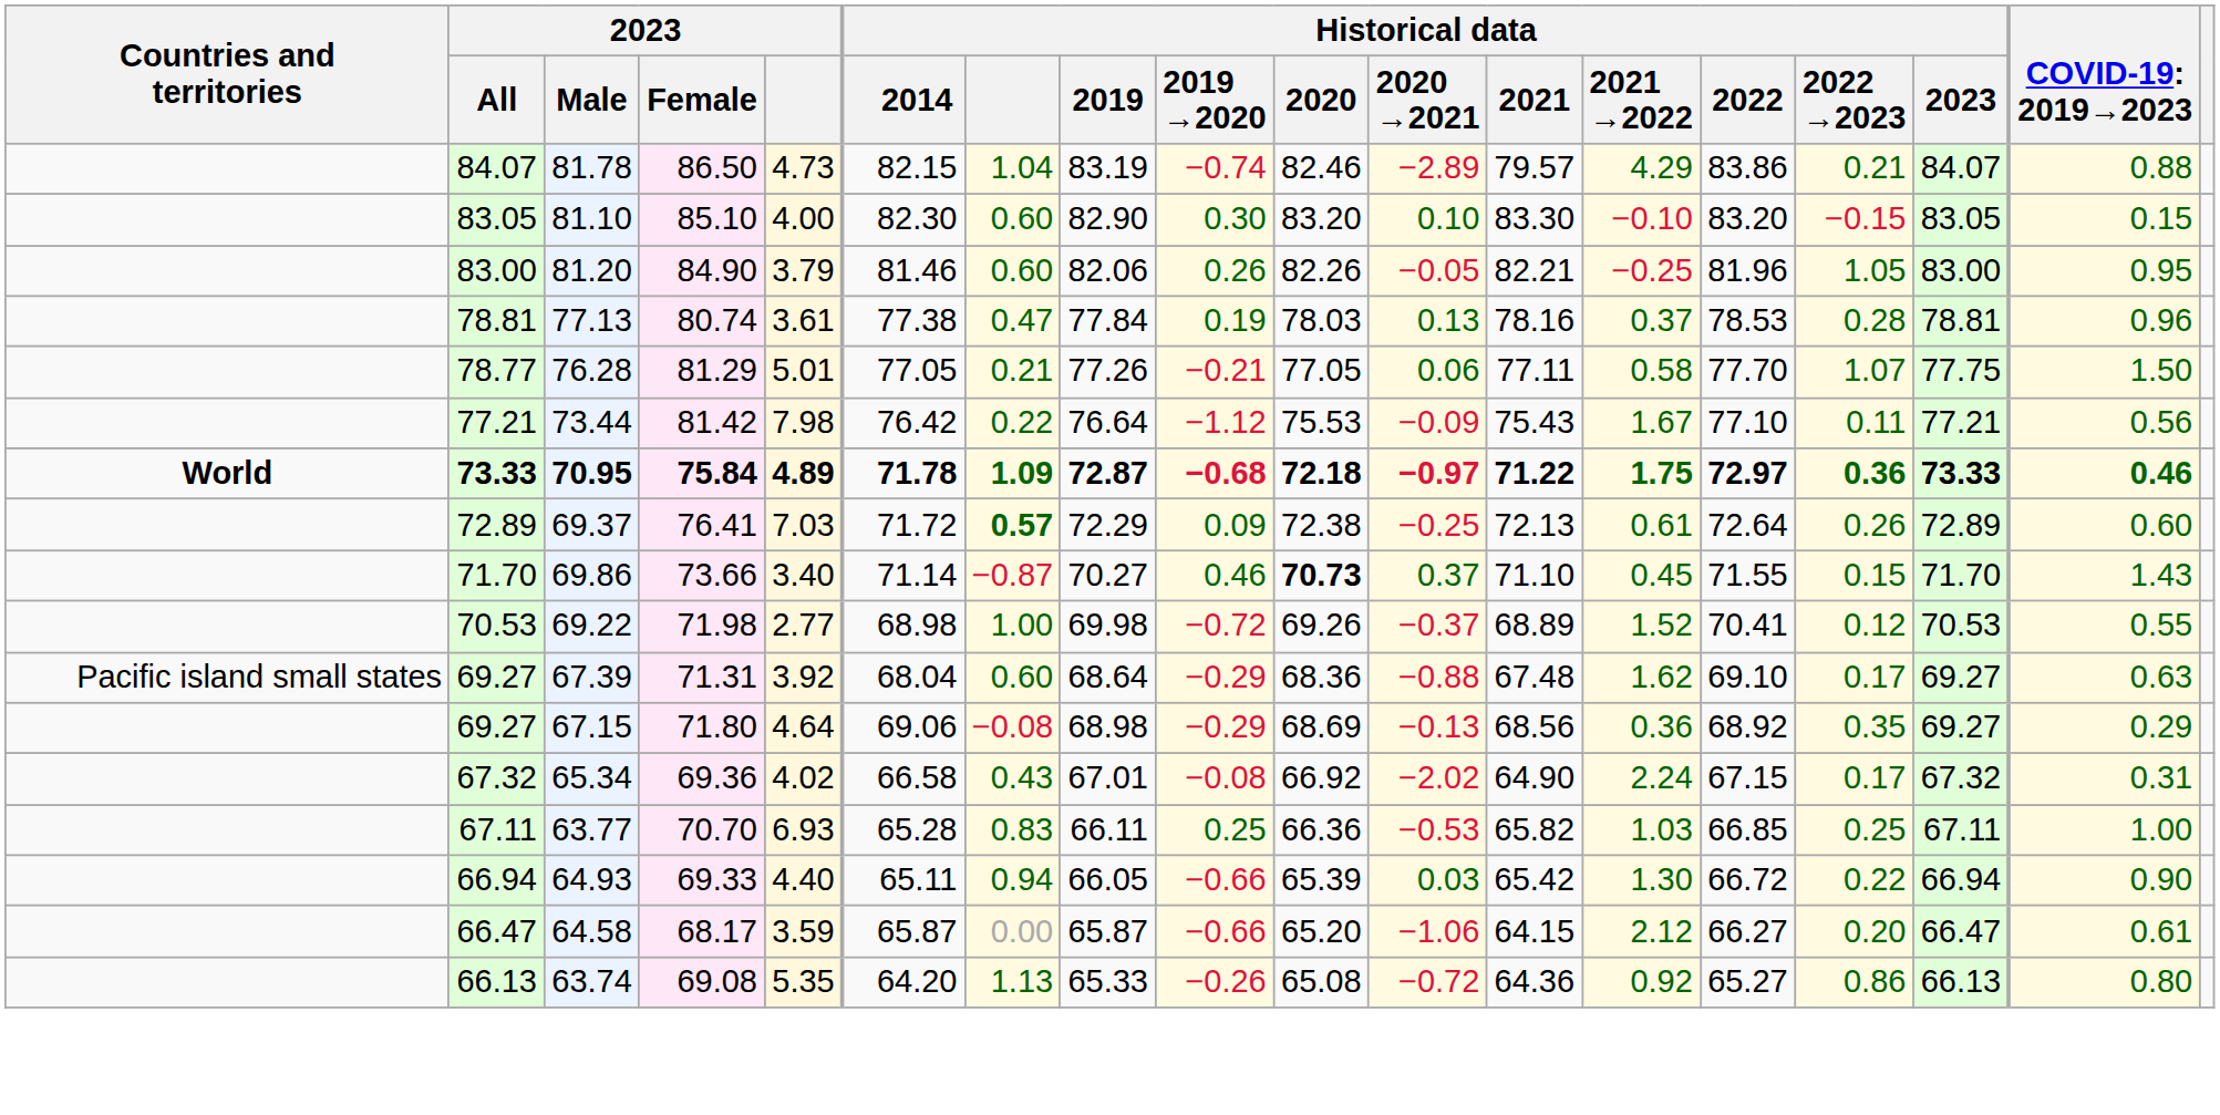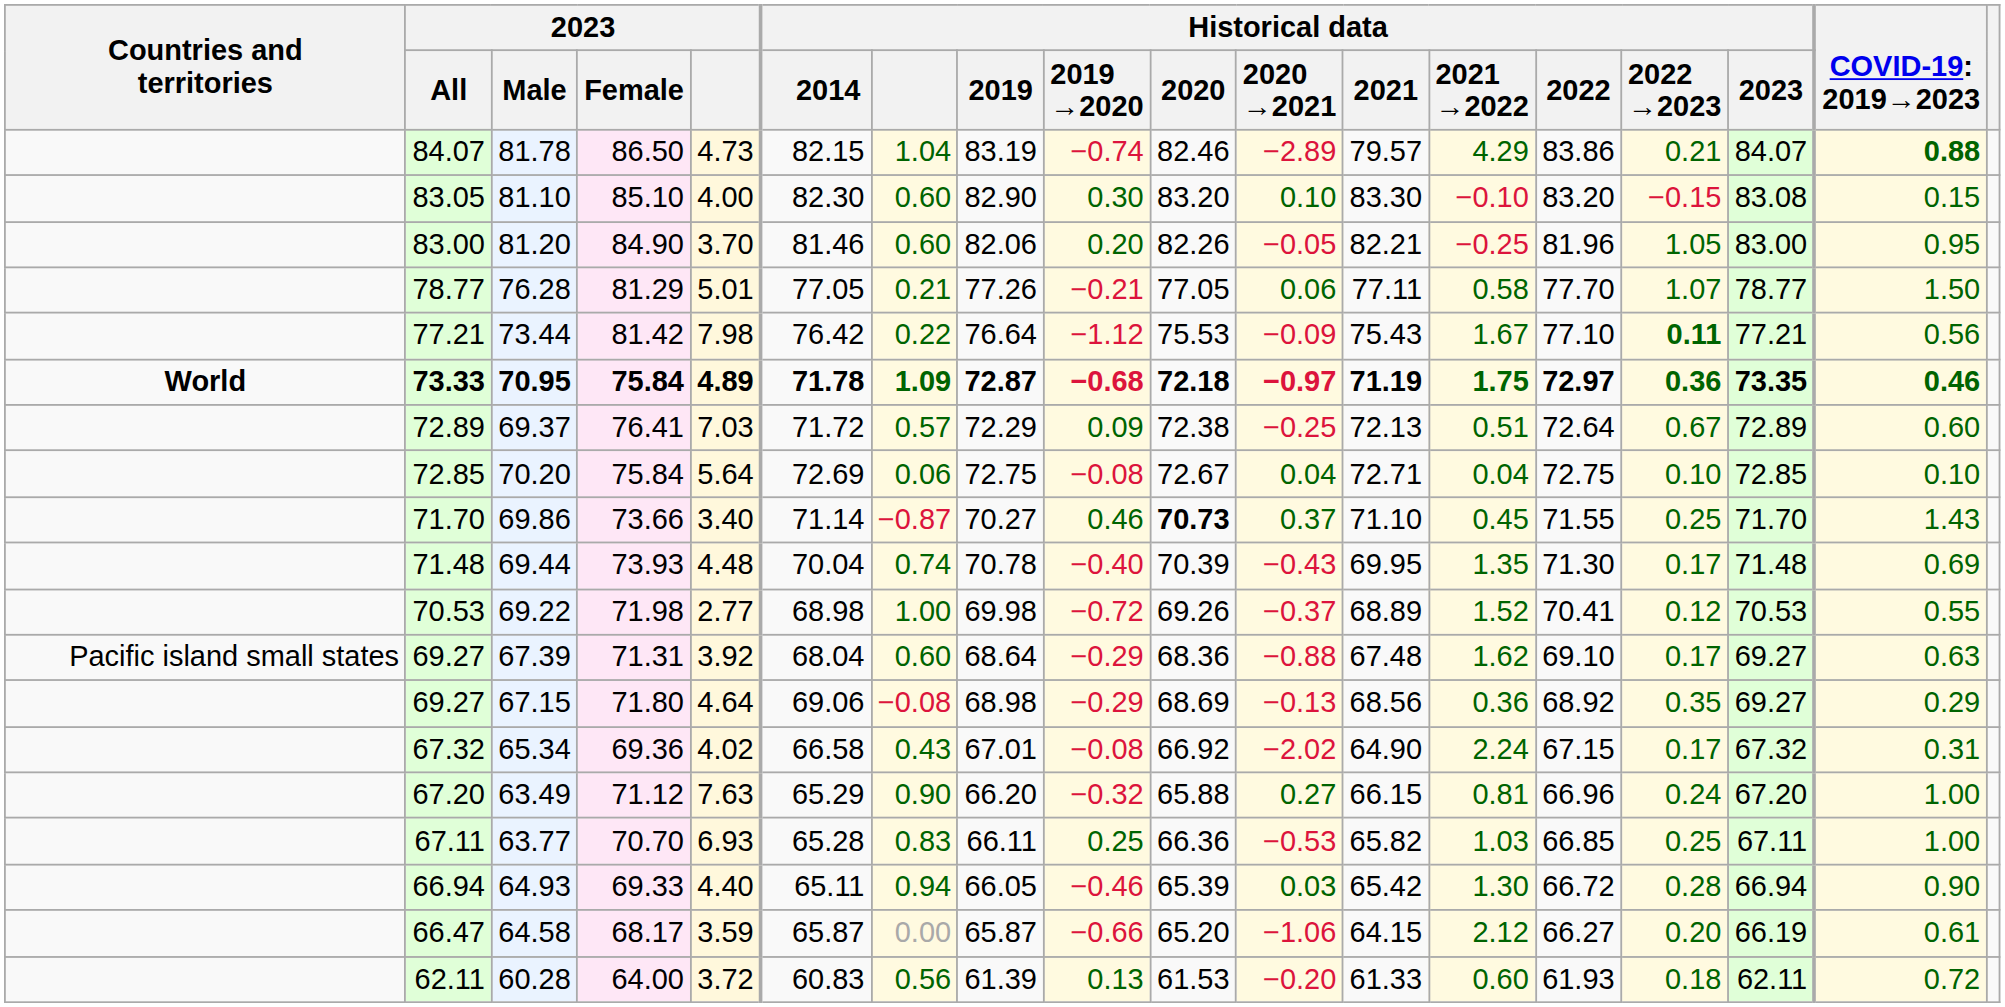 <table class="wikitable sortable mw-datatable static-row-numbers sort-under sticky-table-col1 col1left col2center col3center col4center col5center col6center col8center col10center col12center col14center col16center col18center" style=text-align:right;>
 <tr class="sortbottom static-row-header">
 <th rowspan=2 style="vertical-align:middle;">Countries and<br>territories</th>
 <th colspan=4>2023</th>
 <th colspan=11 style="border-left-width:2px;">Historical data</th>
 <th rowspan=2 style="border-left-width:2px; text-align:middle;"><br><a href='#'>COVID-19</a>:<br>2019→2023</th>
 <th rowspan=2></th>
 </tr>
 <tr class="sortbottom static-row-header">
 <th style="vertical-align:middle;" class=sticky-table-none>All</th>
 <th style="vertical-align:middle;">Male</th>
 <th style="vertical-align:middle;">Female</th>
 <th style="vertical-align:middle;"></th>
 <th style="border-left-width:2px; vertical-align:middle; padding-left:1em;">2014</th>
 <th style="text-align:left;"></th>
 <th style="vertical-align:middle;">2019</th>
 <th style="text-align:left;">2019<br>→2020</th>
 <th style="vertical-align:middle;">2020</th>
 <th style="text-align:left;">2020<br>→2021</th>
 <th style="vertical-align:middle;">2021</th>
 <th style="text-align:left;">2021<br>→2022</th>
 <th style="vertical-align:middle;">2022</th>
 <th style="text-align:left;">2022<br>→2023</th>
 <th style="vertical-align:middle;">2023</th>
 </tr>
 <tr>
 <td></td>
 <td style="background:#e0ffd8;">84.07</td>
 <td style="background:#eaf3ff;">81.78</td>
 <td style="background:#fee7f6;">86.50</td>
 <td style="background:#fff8dc;">4.73</td>
 <td style="border-left-width:2px;padding-left:1em;">82.15</td>
 <td style="background:#fffae0;color:darkgreen;">1.04</td>
 <td>83.19</td>
 <td style="background:#fffae0;color:crimson;">−0.74</td>
 <td>82.46</td>
 <td style="background:#fffae0;color:crimson;">−2.89</td>
 <td>79.57</td>
 <td style="background:#fffae0;color:darkgreen;">4.29</td>
 <td>83.86</td>
 <td style="background:#fffae0;color:darkgreen;">0.21</td>
 <td style="background:#e0ffd8;">84.07</td>
-<td style="background:#fffae0;border-left-width:2px;color:darkgreen;">0.88</td>
+<td style="background:#fffae0;border-left-width:2px;color:darkgreen;"><strong>0.88</strong></td>
 <td></td>
 </tr>
 <tr>
 <td></td>
 <td style="background:#e0ffd8;">83.05</td>
 <td style="background:#eaf3ff;">81.10</td>
 <td style="background:#fee7f6;">85.10</td>
 <td style="background:#fff8dc;">4.00</td>
 <td style="border-left-width:2px;padding-left:1em;">82.30</td>
 <td style="background:#fffae0;color:darkgreen;">0.60</td>
 <td>82.90</td>
 <td style="background:#fffae0;color:darkgreen;">0.30</td>
 <td>83.20</td>
 <td style="background:#fffae0;color:darkgreen;">0.10</td>
 <td>83.30</td>
 <td style="background:#fffae0;color:crimson;">−0.10</td>
 <td>83.20</td>
 <td style="background:#fffae0;color:crimson;">−0.15</td>
-<td style="background:#e0ffd8;">83.05</td>
+<td style="background:#e0ffd8;">83.08</td>
 <td style="background:#fffae0;border-left-width:2px;color:darkgreen;">0.15</td>
 <td></td>
 </tr>
 <tr>
 <td></td>
 <td style="background:#e0ffd8;">83.00</td>
 <td style="background:#eaf3ff;">81.20</td>
 <td style="background:#fee7f6;">84.90</td>
-<td style="background:#fff8dc;">3.79</td>
+<td style="background:#fff8dc;">3.70</td>
 <td style="border-left-width:2px;padding-left:1em;">81.46</td>
 <td style="background:#fffae0;color:darkgreen;">0.60</td>
 <td>82.06</td>
-<td style="background:#fffae0;color:darkgreen;">0.26</td>
+<td style="background:#fffae0;color:darkgreen;">0.20</td>
 <td>82.26</td>
 <td style="background:#fffae0;color:crimson;">−0.05</td>
 <td>82.21</td>
 <td style="background:#fffae0;color:crimson;">−0.25</td>
 <td>81.96</td>
 <td style="background:#fffae0;color:darkgreen;">1.05</td>
 <td style="background:#e0ffd8;">83.00</td>
 <td style="background:#fffae0;border-left-width:2px;color:darkgreen;">0.95</td>
-<td></td>
-</tr>
-<tr>
-<td></td>
-<td style="background:#e0ffd8;">78.81</td>
-<td style="background:#eaf3ff;">77.13</td>
-<td style="background:#fee7f6;">80.74</td>
-<td style="background:#fff8dc;">3.61</td>
-<td style="border-left-width:2px;padding-left:1em;">77.38</td>
-<td style="background:#fffae0;color:darkgreen;">0.47</td>
-<td>77.84</td>
-<td style="background:#fffae0;color:darkgreen;">0.19</td>
-<td>78.03</td>
-<td style="background:#fffae0;color:darkgreen;">0.13</td>
-<td>78.16</td>
-<td style="background:#fffae0;color:darkgreen;">0.37</td>
-<td>78.53</td>
-<td style="background:#fffae0;color:darkgreen;">0.28</td>
-<td style="background:#e0ffd8;">78.81</td>
-<td style="background:#fffae0;border-left-width:2px;color:darkgreen;">0.96</td>
 <td></td>
 </tr>
 <tr>
 <td></td>
 <td style="background:#e0ffd8;">78.77</td>
 <td style="background:#eaf3ff;">76.28</td>
 <td style="background:#fee7f6;">81.29</td>
 <td style="background:#fff8dc;">5.01</td>
 <td style="border-left-width:2px;padding-left:1em;">77.05</td>
 <td style="background:#fffae0;color:darkgreen;">0.21</td>
 <td>77.26</td>
 <td style="background:#fffae0;color:crimson;">−0.21</td>
 <td>77.05</td>
 <td style="background:#fffae0;color:darkgreen;">0.06</td>
 <td>77.11</td>
 <td style="background:#fffae0;color:darkgreen;">0.58</td>
 <td>77.70</td>
 <td style="background:#fffae0;color:darkgreen;">1.07</td>
-<td style="background:#e0ffd8;">77.75</td>
+<td style="background:#e0ffd8;">78.77</td>
 <td style="background:#fffae0;border-left-width:2px;color:darkgreen;">1.50</td>
 <td></td>
 </tr>
 <tr>
 <td></td>
 <td style="background:#e0ffd8;">77.21</td>
 <td style="background:#eaf3ff;">73.44</td>
 <td style="background:#fee7f6;">81.42</td>
 <td style="background:#fff8dc;">7.98</td>
 <td style="border-left-width:2px;padding-left:1em;">76.42</td>
 <td style="background:#fffae0;color:darkgreen;">0.22</td>
 <td>76.64</td>
 <td style="background:#fffae0;color:crimson;">−1.12</td>
 <td>75.53</td>
 <td style="background:#fffae0;color:crimson;">−0.09</td>
 <td>75.43</td>
 <td style="background:#fffae0;color:darkgreen;">1.67</td>
 <td>77.10</td>
-<td style="background:#fffae0;color:darkgreen;">0.11</td>
+<td style="background:#fffae0;color:darkgreen;"><strong>0.11</strong></td>
 <td style="background:#e0ffd8;">77.21</td>
 <td style="background:#fffae0;border-left-width:2px;color:darkgreen;">0.56</td>
 <td></td>
 </tr>
 <tr class=static-row-header>
 <td style="text-align:center;"><strong>World</strong></td>
 <td style="background:#e0ffd8;"><strong>73.33</strong></td>
 <td style="background:#eaf3ff;"><strong>70.95</strong></td>
 <td style="background:#fee7f6;"><strong>75.84</strong></td>
 <td style="background:#fff8dc;"><strong>4.89</strong></td>
 <td style="border-left-width:2px;padding-left:1em;"><strong>71.78</strong></td>
 <td style="background:#fffae0;color:darkgreen;"><strong>1.09</strong></td>
 <td><strong>72.87</strong></td>
 <td style="background:#fffae0;color:crimson;"><strong>−0.68</strong></td>
 <td><strong>72.18</strong></td>
 <td style="background:#fffae0;color:crimson;"><strong>−0.97</strong></td>
-<td><strong>71.22</strong></td>
+<td><strong>71.19</strong></td>
 <td style="background:#fffae0;color:darkgreen;"><strong>1.75</strong></td>
 <td><strong>72.97</strong></td>
 <td style="background:#fffae0;color:darkgreen;"><strong>0.36</strong></td>
-<td style="background:#e0ffd8;"><strong>73.33</strong></td>
+<td style="background:#e0ffd8;"><strong>73.35</strong></td>
 <td style="background:#fffae0;border-left-width:2px;color:darkgreen;"><strong>0.46</strong></td>
 <td></td>
 </tr>
 <tr>
 <td></td>
 <td style="background:#e0ffd8;">72.89</td>
 <td style="background:#eaf3ff;">69.37</td>
 <td style="background:#fee7f6;">76.41</td>
 <td style="background:#fff8dc;">7.03</td>
 <td style="border-left-width:2px;padding-left:1em;">71.72</td>
-<td style="background:#fffae0;color:darkgreen;"><strong>0.57</strong></td>
+<td style="background:#fffae0;color:darkgreen;">0.57</td>
 <td>72.29</td>
 <td style="background:#fffae0;color:darkgreen;">0.09</td>
 <td>72.38</td>
 <td style="background:#fffae0;color:crimson;">−0.25</td>
 <td>72.13</td>
-<td style="background:#fffae0;color:darkgreen;">0.61</td>
+<td style="background:#fffae0;color:darkgreen;">0.51</td>
 <td>72.64</td>
-<td style="background:#fffae0;color:darkgreen;">0.26</td>
+<td style="background:#fffae0;color:darkgreen;">0.67</td>
 <td style="background:#e0ffd8;">72.89</td>
 <td style="background:#fffae0;border-left-width:2px;color:darkgreen;">0.60</td>
+<td></td>
+</tr>
+<tr>
+<td></td>
+<td style="background:#e0ffd8;">72.85</td>
+<td style="background:#eaf3ff;">70.20</td>
+<td style="background:#fee7f6;">75.84</td>
+<td style="background:#fff8dc;">5.64</td>
+<td style="border-left-width:2px;padding-left:1em;">72.69</td>
+<td style="background:#fffae0;color:darkgreen;">0.06</td>
+<td>72.75</td>
+<td style="background:#fffae0;color:crimson;">−0.08</td>
+<td>72.67</td>
+<td style="background:#fffae0;color:darkgreen;">0.04</td>
+<td>72.71</td>
+<td style="background:#fffae0;color:darkgreen;">0.04</td>
+<td>72.75</td>
+<td style="background:#fffae0;color:darkgreen;">0.10</td>
+<td style="background:#e0ffd8;">72.85</td>
+<td style="background:#fffae0;border-left-width:2px;color:darkgreen;">0.10</td>
 <td></td>
 </tr>
 <tr>
 <td></td>
 <td style="background:#e0ffd8;">71.70</td>
 <td style="background:#eaf3ff;">69.86</td>
 <td style="background:#fee7f6;">73.66</td>
 <td style="background:#fff8dc;">3.40</td>
 <td style="border-left-width:2px;padding-left:1em;">71.14</td>
 <td style="background:#fffae0;color:crimson;">−0.87</td>
 <td>70.27</td>
 <td style="background:#fffae0;color:darkgreen;">0.46</td>
 <td><strong>70.73</strong></td>
 <td style="background:#fffae0;color:darkgreen;">0.37</td>
 <td>71.10</td>
 <td style="background:#fffae0;color:darkgreen;">0.45</td>
 <td>71.55</td>
-<td style="background:#fffae0;color:darkgreen;">0.15</td>
+<td style="background:#fffae0;color:darkgreen;">0.25</td>
 <td style="background:#e0ffd8;">71.70</td>
 <td style="background:#fffae0;border-left-width:2px;color:darkgreen;">1.43</td>
+<td></td>
+</tr>
+<tr>
+<td></td>
+<td style="background:#e0ffd8;">71.48</td>
+<td style="background:#eaf3ff;">69.44</td>
+<td style="background:#fee7f6;">73.93</td>
+<td style="background:#fff8dc;">4.48</td>
+<td style="border-left-width:2px;padding-left:1em;">70.04</td>
+<td style="background:#fffae0;color:darkgreen;">0.74</td>
+<td>70.78</td>
+<td style="background:#fffae0;color:crimson;">−0.40</td>
+<td>70.39</td>
+<td style="background:#fffae0;color:crimson;">−0.43</td>
+<td>69.95</td>
+<td style="background:#fffae0;color:darkgreen;">1.35</td>
+<td>71.30</td>
+<td style="background:#fffae0;color:darkgreen;">0.17</td>
+<td style="background:#e0ffd8;">71.48</td>
+<td style="background:#fffae0;border-left-width:2px;color:darkgreen;">0.69</td>
 <td></td>
 </tr>
 <tr>
 <td></td>
 <td style="background:#e0ffd8;">70.53</td>
 <td style="background:#eaf3ff;">69.22</td>
 <td style="background:#fee7f6;">71.98</td>
 <td style="background:#fff8dc;">2.77</td>
 <td style="border-left-width:2px;padding-left:1em;">68.98</td>
 <td style="background:#fffae0;color:darkgreen;">1.00</td>
 <td>69.98</td>
 <td style="background:#fffae0;color:crimson;">−0.72</td>
 <td>69.26</td>
 <td style="background:#fffae0;color:crimson;">−0.37</td>
 <td>68.89</td>
 <td style="background:#fffae0;color:darkgreen;">1.52</td>
 <td>70.41</td>
 <td style="background:#fffae0;color:darkgreen;">0.12</td>
 <td style="background:#e0ffd8;">70.53</td>
 <td style="background:#fffae0;border-left-width:2px;color:darkgreen;">0.55</td>
 <td></td>
 </tr>
 <tr>
 <td style="padding-left:35px;">Pacific island small states</td>
 <td style="background:#e0ffd8;">69.27</td>
 <td style="background:#eaf3ff;">67.39</td>
 <td style="background:#fee7f6;">71.31</td>
 <td style="background:#fff8dc;">3.92</td>
 <td style="border-left-width:2px;padding-left:1em;">68.04</td>
 <td style="background:#fffae0;color:darkgreen;">0.60</td>
 <td>68.64</td>
 <td style="background:#fffae0;color:crimson;">−0.29</td>
 <td>68.36</td>
 <td style="background:#fffae0;color:crimson;">−0.88</td>
 <td>67.48</td>
 <td style="background:#fffae0;color:darkgreen;">1.62</td>
 <td>69.10</td>
 <td style="background:#fffae0;color:darkgreen;">0.17</td>
 <td style="background:#e0ffd8;">69.27</td>
 <td style="background:#fffae0;border-left-width:2px;color:darkgreen;">0.63</td>
 <td></td>
 </tr>
 <tr>
 <td></td>
 <td style="background:#e0ffd8;">69.27</td>
 <td style="background:#eaf3ff;">67.15</td>
 <td style="background:#fee7f6;">71.80</td>
 <td style="background:#fff8dc;">4.64</td>
 <td style="border-left-width:2px;padding-left:1em;">69.06</td>
 <td style="background:#fffae0;color:crimson;">−0.08</td>
 <td>68.98</td>
 <td style="background:#fffae0;color:crimson;">−0.29</td>
 <td>68.69</td>
 <td style="background:#fffae0;color:crimson;">−0.13</td>
 <td>68.56</td>
 <td style="background:#fffae0;color:darkgreen;">0.36</td>
 <td>68.92</td>
 <td style="background:#fffae0;color:darkgreen;">0.35</td>
 <td style="background:#e0ffd8;">69.27</td>
 <td style="background:#fffae0;border-left-width:2px;color:darkgreen;">0.29</td>
 <td></td>
 </tr>
 <tr>
 <td></td>
 <td style="background:#e0ffd8;">67.32</td>
 <td style="background:#eaf3ff;">65.34</td>
 <td style="background:#fee7f6;">69.36</td>
 <td style="background:#fff8dc;">4.02</td>
 <td style="border-left-width:2px;padding-left:1em;">66.58</td>
 <td style="background:#fffae0;color:darkgreen;">0.43</td>
 <td>67.01</td>
 <td style="background:#fffae0;color:crimson;">−0.08</td>
 <td>66.92</td>
 <td style="background:#fffae0;color:crimson;">−2.02</td>
 <td>64.90</td>
 <td style="background:#fffae0;color:darkgreen;">2.24</td>
 <td>67.15</td>
 <td style="background:#fffae0;color:darkgreen;">0.17</td>
 <td style="background:#e0ffd8;">67.32</td>
 <td style="background:#fffae0;border-left-width:2px;color:darkgreen;">0.31</td>
 <td></td>
 </tr>
 <tr>
 <td></td>
+<td style="background:#e0ffd8;">67.20</td>
+<td style="background:#eaf3ff;">63.49</td>
+<td style="background:#fee7f6;">71.12</td>
+<td style="background:#fff8dc;">7.63</td>
+<td style="border-left-width:2px;padding-left:1em;">65.29</td>
+<td style="background:#fffae0;color:darkgreen;">0.90</td>
+<td>66.20</td>
+<td style="background:#fffae0;color:crimson;">−0.32</td>
+<td>65.88</td>
+<td style="background:#fffae0;color:darkgreen;">0.27</td>
+<td>66.15</td>
+<td style="background:#fffae0;color:darkgreen;">0.81</td>
+<td>66.96</td>
+<td style="background:#fffae0;color:darkgreen;">0.24</td>
+<td style="background:#e0ffd8;">67.20</td>
+<td style="background:#fffae0;border-left-width:2px;color:darkgreen;">1.00</td>
+<td></td>
+</tr>
+<tr>
+<td></td>
 <td style="background:#e0ffd8;">67.11</td>
 <td style="background:#eaf3ff;">63.77</td>
 <td style="background:#fee7f6;">70.70</td>
 <td style="background:#fff8dc;">6.93</td>
 <td style="border-left-width:2px;padding-left:1em;">65.28</td>
 <td style="background:#fffae0;color:darkgreen;">0.83</td>
 <td>66.11</td>
 <td style="background:#fffae0;color:darkgreen;">0.25</td>
 <td>66.36</td>
 <td style="background:#fffae0;color:crimson;">−0.53</td>
 <td>65.82</td>
 <td style="background:#fffae0;color:darkgreen;">1.03</td>
 <td>66.85</td>
 <td style="background:#fffae0;color:darkgreen;">0.25</td>
 <td style="background:#e0ffd8;">67.11</td>
 <td style="background:#fffae0;border-left-width:2px;color:darkgreen;">1.00</td>
 <td></td>
 </tr>
 <tr>
 <td></td>
 <td style="background:#e0ffd8;">66.94</td>
 <td style="background:#eaf3ff;">64.93</td>
 <td style="background:#fee7f6;">69.33</td>
 <td style="background:#fff8dc;">4.40</td>
 <td style="border-left-width:2px;padding-left:1em;">65.11</td>
 <td style="background:#fffae0;color:darkgreen;">0.94</td>
 <td>66.05</td>
-<td style="background:#fffae0;color:crimson;">−0.66</td>
+<td style="background:#fffae0;color:crimson;">−0.46</td>
 <td>65.39</td>
 <td style="background:#fffae0;color:darkgreen;">0.03</td>
 <td>65.42</td>
 <td style="background:#fffae0;color:darkgreen;">1.30</td>
 <td>66.72</td>
-<td style="background:#fffae0;color:darkgreen;">0.22</td>
+<td style="background:#fffae0;color:darkgreen;">0.28</td>
 <td style="background:#e0ffd8;">66.94</td>
 <td style="background:#fffae0;border-left-width:2px;color:darkgreen;">0.90</td>
 <td></td>
 </tr>
 <tr>
 <td></td>
 <td style="background:#e0ffd8;">66.47</td>
 <td style="background:#eaf3ff;">64.58</td>
 <td style="background:#fee7f6;">68.17</td>
 <td style="background:#fff8dc;">3.59</td>
 <td style="border-left-width:2px;padding-left:1em;">65.87</td>
 <td style="background:#fffae0;color:darkgray;">0.00</td>
 <td>65.87</td>
 <td style="background:#fffae0;color:crimson;">−0.66</td>
 <td>65.20</td>
 <td style="background:#fffae0;color:crimson;">−1.06</td>
 <td>64.15</td>
 <td style="background:#fffae0;color:darkgreen;">2.12</td>
 <td>66.27</td>
 <td style="background:#fffae0;color:darkgreen;">0.20</td>
-<td style="background:#e0ffd8;">66.47</td>
+<td style="background:#e0ffd8;">66.19</td>
 <td style="background:#fffae0;border-left-width:2px;color:darkgreen;">0.61</td>
 <td></td>
 </tr>
 <tr>
 <td></td>
-<td style="background:#e0ffd8;">66.13</td>
-<td style="background:#eaf3ff;">63.74</td>
-<td style="background:#fee7f6;">69.08</td>
-<td style="background:#fff8dc;">5.35</td>
-<td style="border-left-width:2px;padding-left:1em;">64.20</td>
-<td style="background:#fffae0;color:darkgreen;">1.13</td>
-<td>65.33</td>
-<td style="background:#fffae0;color:crimson;">−0.26</td>
-<td>65.08</td>
-<td style="background:#fffae0;color:crimson;">−0.72</td>
-<td>64.36</td>
-<td style="background:#fffae0;color:darkgreen;">0.92</td>
-<td>65.27</td>
-<td style="background:#fffae0;color:darkgreen;">0.86</td>
-<td style="background:#e0ffd8;">66.13</td>
-<td style="background:#fffae0;border-left-width:2px;color:darkgreen;">0.80</td>
+<td style="background:#e0ffd8;">62.11</td>
+<td style="background:#eaf3ff;">60.28</td>
+<td style="background:#fee7f6;">64.00</td>
+<td style="background:#fff8dc;">3.72</td>
+<td style="border-left-width:2px;padding-left:1em;">60.83</td>
+<td style="background:#fffae0;color:darkgreen;">0.56</td>
+<td>61.39</td>
+<td style="background:#fffae0;color:darkgreen;">0.13</td>
+<td>61.53</td>
+<td style="background:#fffae0;color:crimson;">−0.20</td>
+<td>61.33</td>
+<td style="background:#fffae0;color:darkgreen;">0.60</td>
+<td>61.93</td>
+<td style="background:#fffae0;color:darkgreen;">0.18</td>
+<td style="background:#e0ffd8;">62.11</td>
+<td style="background:#fffae0;border-left-width:2px;color:darkgreen;">0.72</td>
 <td></td>
 </tr>
 </table>
